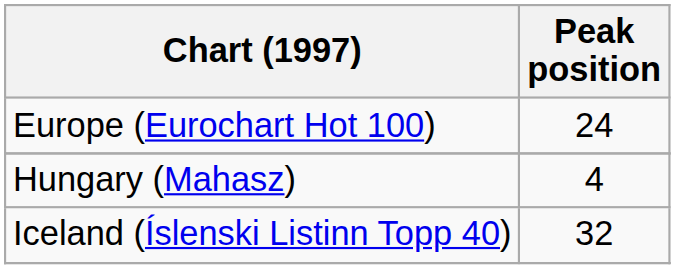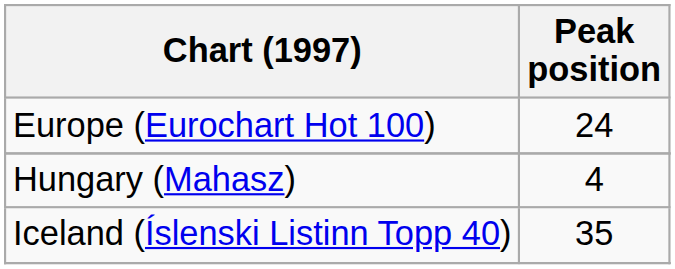 <table class="wikitable sortable">
 <tr>
 <th>Chart (1997)</th>
 <th>Peak<br>position</th>
 </tr>
 <tr>
 <td>Europe (<a href='#'>Eurochart Hot 100</a>)</td>
 <td align="center">24</td>
 </tr>
 <tr>
 </tr>
 <tr>
 </tr>
 <tr>
 <td>Hungary (<a href='#'>Mahasz</a>)</td>
 <td align="center">4</td>
 </tr>
 <tr>
 <td>Iceland (<a href='#'>Íslenski Listinn Topp 40</a>)</td>
-<td align="center">32</td>
+<td align="center">35</td>
 </tr>
 <tr>
 </tr>
 <tr>
 </tr>
 <tr>
 </tr>
 </table>
